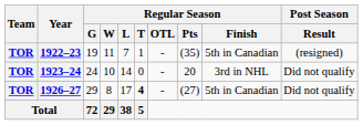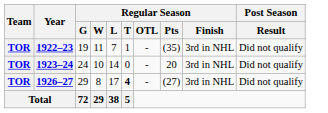 <table class="wikitable" style="font-size: 95%; text-align:center;">
 <tr>
 <th rowspan="2">Team</th>
 <th rowspan="2">Year</th>
 <th colspan="7">Regular Season</th>
 <th colspan="1">Post Season</th>
 </tr>
 <tr>
 <th>G</th>
 <th>W</th>
 <th>L</th>
 <th>T</th>
 <th>OTL</th>
 <th>Pts</th>
 <th>Finish</th>
 <th>Result</th>
 </tr>
 <tr>
 <th><a href='#'>TOR</a></th>
 <th><a href='#'>1922–23</a></th>
 <td>19</td>
 <td>11</td>
 <td>7</td>
 <td>1</td>
 <td>-</td>
 <td>(35)</td>
-<td>5th in Canadian</td>
-<td>(resigned)</td>
+<td>3rd in NHL</td>
+<td>Did not qualify</td>
 </tr>
 <tr>
 <th><a href='#'>TOR</a></th>
 <th><a href='#'>1923–24</a></th>
 <td>24</td>
 <td>10</td>
 <td>14</td>
 <td>0</td>
 <td>-</td>
 <td>20</td>
 <td>3rd in NHL</td>
 <td>Did not qualify</td>
 </tr>
 <tr>
 <th><a href='#'>TOR</a></th>
 <th><a href='#'>1926–27</a></th>
 <td>29</td>
 <td>8</td>
 <td>17</td>
 <td><strong>4</strong></td>
 <td>-</td>
 <td>(27)</td>
-<td>5th in Canadian</td>
+<td>3rd in NHL</td>
 <td>Did not qualify</td>
 </tr>
 <tr>
 <th colspan="2">Total</th>
 <th>72</th>
 <th>29</th>
 <th>38</th>
 <th>5</th>
 </tr>
 </table>
